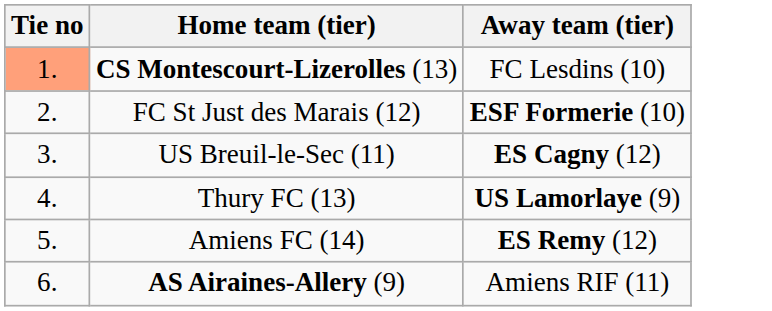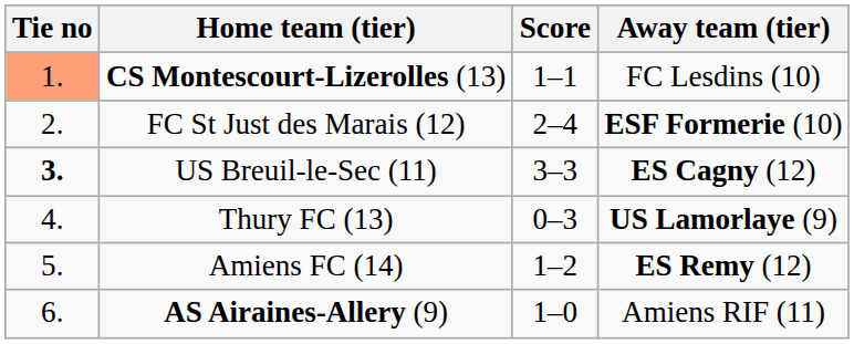 <table class="wikitable" style="text-align: center">
 <tr>
 <th>Tie no</th>
 <th>Home team (tier)</th>
+<th>Score</th>
 <th>Away team (tier)</th>
 </tr>
 <tr>
 <td style="background: lightsalmon;">1.</td>
 <td><strong>CS Montescourt-Lizerolles</strong> (13)</td>
+<td>1–1 </td>
 <td>FC Lesdins (10)</td>
 </tr>
 <tr>
 <td>2.</td>
 <td>FC St Just des Marais (12)</td>
+<td>2–4</td>
 <td><strong>ESF Formerie</strong> (10)</td>
 </tr>
 <tr>
-<td>3.</td>
+<td><strong>3.</strong></td>
 <td>US Breuil-le-Sec (11)</td>
+<td>3–3 </td>
 <td><strong>ES Cagny</strong> (12)</td>
 </tr>
 <tr>
 <td>4.</td>
 <td>Thury FC (13)</td>
+<td>0–3 </td>
 <td><strong>US Lamorlaye</strong> (9)</td>
 </tr>
 <tr>
 <td>5.</td>
 <td>Amiens FC (14)</td>
+<td>1–2</td>
 <td><strong>ES Remy</strong> (12)</td>
 </tr>
 <tr>
 <td>6.</td>
 <td><strong>AS Airaines-Allery</strong> (9)</td>
+<td>1–0</td>
 <td>Amiens RIF (11)</td>
 </tr>
 </table>
